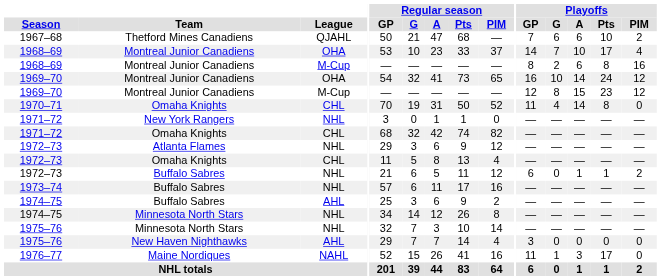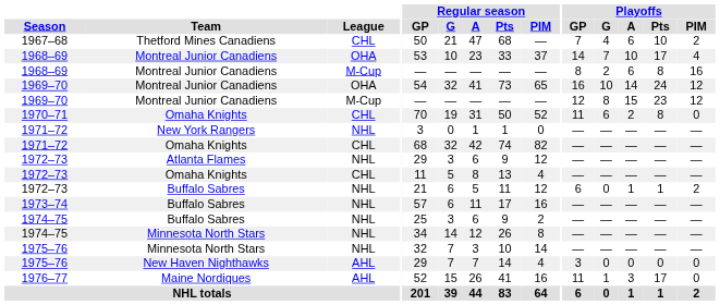 <table border="0" cellpadding="1" cellspacing="0" style="text-align:center; width:60em">
 <tr bgcolor="#e0e0e0">
 <th colspan="3" bgcolor="#ffffff"></th>
 <th rowspan="100" bgcolor="#ffffff"></th>
 <th colspan="5"><a href='#'>Regular season</a></th>
 <th rowspan="100" bgcolor="#ffffff"></th>
 <th colspan="5"><a href='#'>Playoffs</a></th>
 </tr>
 <tr bgcolor="#e0e0e0">
 <th><a href='#'>Season</a></th>
 <th>Team</th>
 <th>League</th>
 <th>GP</th>
 <th><a href='#'>G</a></th>
 <th><a href='#'>A</a></th>
 <th><a href='#'>Pts</a></th>
 <th><a href='#'>PIM</a></th>
 <th>GP</th>
 <th>G</th>
 <th>A</th>
 <th>Pts</th>
 <th>PIM</th>
 </tr>
 <tr>
 <td>1967–68</td>
 <td>Thetford Mines Canadiens</td>
-<td>QJAHL</td>
+<td><a href='#'>CHL</a></td>
 <td>50</td>
 <td>21</td>
 <td>47</td>
 <td>68</td>
 <td>—</td>
 <td>7</td>
-<td>6</td>
+<td>4</td>
 <td>6</td>
 <td>10</td>
 <td>2</td>
 </tr>
 <tr bgcolor="#f0f0f0">
 <td><a href='#'>1968–69</a></td>
 <td><a href='#'>Montreal Junior Canadiens</a></td>
 <td><a href='#'>OHA</a></td>
 <td>53</td>
 <td>10</td>
 <td>23</td>
 <td>33</td>
 <td>37</td>
 <td>14</td>
 <td>7</td>
 <td>10</td>
 <td>17</td>
 <td>4</td>
 </tr>
 <tr>
 <td><a href='#'>1968–69</a></td>
 <td>Montreal Junior Canadiens</td>
 <td><a href='#'>M-Cup</a></td>
 <td>—</td>
 <td>—</td>
 <td>—</td>
 <td>—</td>
 <td>—</td>
 <td>8</td>
 <td>2</td>
 <td>6</td>
 <td>8</td>
 <td>16</td>
 </tr>
 <tr bgcolor="#f0f0f0">
 <td><a href='#'>1969–70</a></td>
 <td>Montreal Junior Canadiens</td>
 <td>OHA</td>
 <td>54</td>
 <td>32</td>
 <td>41</td>
 <td>73</td>
 <td>65</td>
 <td>16</td>
 <td>10</td>
 <td>14</td>
 <td>24</td>
 <td>12</td>
 </tr>
 <tr>
 <td><a href='#'>1969–70</a></td>
 <td>Montreal Junior Canadiens</td>
 <td>M-Cup</td>
 <td>—</td>
 <td>—</td>
 <td>—</td>
 <td>—</td>
 <td>—</td>
 <td>12</td>
 <td>8</td>
 <td>15</td>
 <td>23</td>
 <td>12</td>
 </tr>
 <tr bgcolor="#f0f0f0">
 <td><a href='#'>1970–71</a></td>
 <td><a href='#'>Omaha Knights</a></td>
 <td><a href='#'>CHL</a></td>
 <td>70</td>
 <td>19</td>
 <td>31</td>
 <td>50</td>
 <td>52</td>
 <td>11</td>
-<td>4</td>
-<td>14</td>
+<td>6</td>
+<td>2</td>
 <td>8</td>
 <td>0</td>
 </tr>
 <tr>
 <td><a href='#'>1971–72</a></td>
 <td><a href='#'>New York Rangers</a></td>
 <td><a href='#'>NHL</a></td>
 <td>3</td>
 <td>0</td>
 <td>1</td>
 <td>1</td>
 <td>0</td>
 <td>—</td>
 <td>—</td>
 <td>—</td>
 <td>—</td>
 <td>—</td>
 </tr>
 <tr bgcolor="#f0f0f0">
 <td><a href='#'>1971–72</a></td>
 <td>Omaha Knights</td>
 <td>CHL</td>
 <td>68</td>
 <td>32</td>
 <td>42</td>
 <td>74</td>
 <td>82</td>
 <td>—</td>
 <td>—</td>
 <td>—</td>
 <td>—</td>
 <td>—</td>
 </tr>
 <tr>
 <td><a href='#'>1972–73</a></td>
 <td><a href='#'>Atlanta Flames</a></td>
 <td>NHL</td>
 <td>29</td>
 <td>3</td>
 <td>6</td>
 <td>9</td>
 <td>12</td>
 <td>—</td>
 <td>—</td>
 <td>—</td>
 <td>—</td>
 <td>—</td>
 </tr>
 <tr bgcolor="#f0f0f0">
 <td><a href='#'>1972–73</a></td>
 <td>Omaha Knights</td>
 <td>CHL</td>
 <td>11</td>
 <td>5</td>
 <td>8</td>
 <td>13</td>
 <td>4</td>
 <td>—</td>
 <td>—</td>
 <td>—</td>
 <td>—</td>
 <td>—</td>
 </tr>
 <tr>
 <td>1972–73</td>
 <td><a href='#'>Buffalo Sabres</a></td>
 <td>NHL</td>
 <td>21</td>
 <td>6</td>
 <td>5</td>
 <td>11</td>
 <td>12</td>
 <td>6</td>
 <td>0</td>
 <td>1</td>
 <td>1</td>
 <td>2</td>
 </tr>
 <tr bgcolor="#f0f0f0">
 <td><a href='#'>1973–74</a></td>
 <td>Buffalo Sabres</td>
 <td>NHL</td>
 <td>57</td>
 <td>6</td>
 <td>11</td>
 <td>17</td>
 <td>16</td>
 <td>—</td>
 <td>—</td>
 <td>—</td>
 <td>—</td>
 <td>—</td>
 </tr>
 <tr>
 <td><a href='#'>1974–75</a></td>
 <td>Buffalo Sabres</td>
-<td><a href='#'>AHL</a></td>
+<td>NHL</td>
 <td>25</td>
 <td>3</td>
 <td>6</td>
 <td>9</td>
 <td>2</td>
 <td>—</td>
 <td>—</td>
 <td>—</td>
 <td>—</td>
 <td>—</td>
 </tr>
 <tr bgcolor="#f0f0f0">
 <td>1974–75</td>
 <td><a href='#'>Minnesota North Stars</a></td>
 <td>NHL</td>
 <td>34</td>
 <td>14</td>
 <td>12</td>
 <td>26</td>
 <td>8</td>
 <td>—</td>
 <td>—</td>
 <td>—</td>
 <td>—</td>
 <td>—</td>
 </tr>
 <tr>
 <td><a href='#'>1975–76</a></td>
 <td>Minnesota North Stars</td>
 <td>NHL</td>
 <td>32</td>
 <td>7</td>
 <td>3</td>
 <td>10</td>
 <td>14</td>
 <td>—</td>
 <td>—</td>
 <td>—</td>
 <td>—</td>
 <td>—</td>
 </tr>
 <tr bgcolor="#f0f0f0">
 <td><a href='#'>1975–76</a></td>
 <td><a href='#'>New Haven Nighthawks</a></td>
 <td><a href='#'>AHL</a></td>
 <td>29</td>
 <td>7</td>
 <td>7</td>
 <td>14</td>
 <td>4</td>
 <td>3</td>
 <td>0</td>
 <td>0</td>
 <td>0</td>
 <td>0</td>
 </tr>
 <tr>
 <td><a href='#'>1976–77</a></td>
 <td><a href='#'>Maine Nordiques</a></td>
-<td><a href='#'>NAHL</a></td>
+<td><a href='#'>AHL</a></td>
 <td>52</td>
 <td>15</td>
 <td>26</td>
 <td>41</td>
 <td>16</td>
 <td>11</td>
 <td>1</td>
 <td>3</td>
 <td>17</td>
 <td>0</td>
 </tr>
 <tr bgcolor="#e0e0e0">
 <th colspan="3">NHL totals</th>
 <th>201</th>
 <th>39</th>
 <th>44</th>
 <th>83</th>
 <th>64</th>
 <th>6</th>
 <th>0</th>
 <th>1</th>
 <th>1</th>
 <th>2</th>
 </tr>
 </table>
